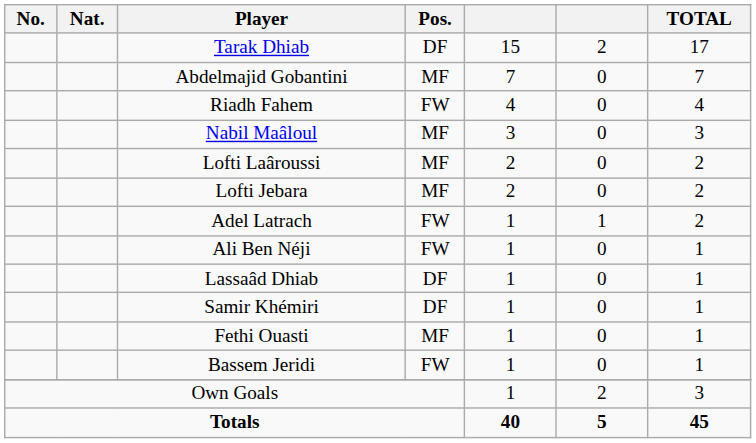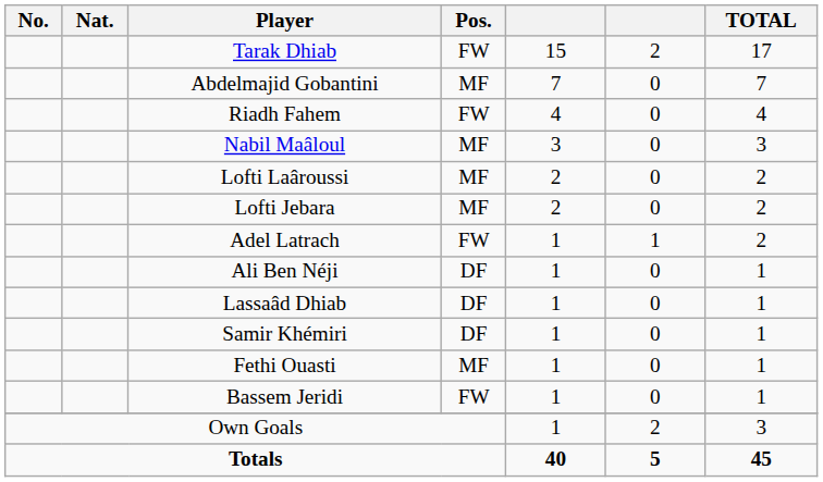 <table class="wikitable sortable alternance"  style="font-size:85%; text-align:center; line-height:14px; width:60%;">
 <tr>
 <th width=10>No.</th>
 <th width=10>Nat.</th>
 <th width=140>Player</th>
 <th width=10>Pos.</th>
 <th width=40></th>
 <th width=40></th>
 <th width=40>TOTAL</th>
 </tr>
 <tr>
 <td></td>
 <td></td>
 <td><a href='#'>Tarak Dhiab</a></td>
-<td>DF</td>
+<td>FW</td>
 <td>15</td>
 <td>2</td>
 <td>17</td>
 </tr>
 <tr>
 <td></td>
 <td></td>
 <td>Abdelmajid Gobantini</td>
 <td>MF</td>
 <td>7</td>
 <td>0</td>
 <td>7</td>
 </tr>
 <tr>
 <td></td>
 <td></td>
 <td>Riadh Fahem</td>
 <td>FW</td>
 <td>4</td>
 <td>0</td>
 <td>4</td>
 </tr>
 <tr>
 <td></td>
 <td></td>
 <td><a href='#'>Nabil Maâloul</a></td>
 <td>MF</td>
 <td>3</td>
 <td>0</td>
 <td>3</td>
 </tr>
 <tr>
 <td></td>
 <td></td>
 <td>Lofti Laâroussi</td>
 <td>MF</td>
 <td>2</td>
 <td>0</td>
 <td>2</td>
 </tr>
 <tr>
 <td></td>
 <td></td>
 <td>Lofti Jebara</td>
 <td>MF</td>
 <td>2</td>
 <td>0</td>
 <td>2</td>
 </tr>
 <tr>
 <td></td>
 <td></td>
 <td>Adel Latrach</td>
 <td>FW</td>
 <td>1</td>
 <td>1</td>
 <td>2</td>
 </tr>
 <tr>
 <td></td>
 <td></td>
 <td>Ali Ben Néji</td>
-<td>FW</td>
+<td>DF</td>
 <td>1</td>
 <td>0</td>
 <td>1</td>
 </tr>
 <tr>
 <td></td>
 <td></td>
 <td>Lassaâd Dhiab</td>
 <td>DF</td>
 <td>1</td>
 <td>0</td>
 <td>1</td>
 </tr>
 <tr>
 <td></td>
 <td></td>
 <td>Samir Khémiri</td>
 <td>DF</td>
 <td>1</td>
 <td>0</td>
 <td>1</td>
 </tr>
 <tr>
 <td></td>
 <td></td>
 <td>Fethi Ouasti</td>
 <td>MF</td>
 <td>1</td>
 <td>0</td>
 <td>1</td>
 </tr>
 <tr>
 <td></td>
 <td></td>
 <td>Bassem Jeridi</td>
 <td>FW</td>
 <td>1</td>
 <td>0</td>
 <td>1</td>
 </tr>
 <tr>
 </tr>
 <tr class="sortbottom">
 <td colspan="4">Own Goals</td>
 <td>1</td>
 <td>2</td>
 <td>3</td>
 </tr>
 <tr class="sortbottom">
 <td colspan="4"><strong>Totals</strong></td>
 <td><strong>40</strong></td>
 <td><strong>5</strong></td>
 <td><strong>45</strong></td>
 </tr>
 </table>
